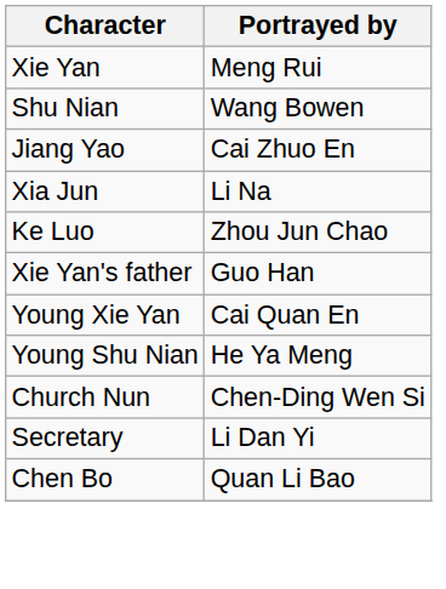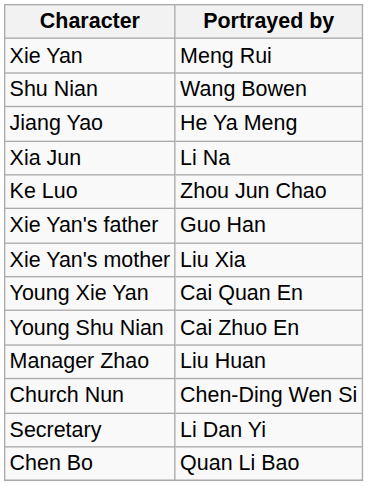 <table class="wikitable sortable">
 <tr>
 <th>Character</th>
 <th>Portrayed by</th>
 </tr>
 <tr>
 <td>Xie Yan</td>
 <td>Meng Rui</td>
 </tr>
 <tr>
 <td>Shu Nian</td>
 <td>Wang Bowen</td>
 </tr>
 <tr>
 <td>Jiang Yao</td>
-<td>Cai Zhuo En</td>
+<td>He Ya Meng</td>
 </tr>
 <tr>
 <td>Xia Jun</td>
 <td>Li Na</td>
 </tr>
 <tr>
 <td>Ke Luo</td>
 <td>Zhou Jun Chao</td>
 </tr>
 <tr>
 <td>Xie Yan's father</td>
 <td>Guo Han</td>
 </tr>
 <tr>
+<td>Xie Yan's mother</td>
+<td>Liu Xia</td>
+</tr>
+<tr>
 <td>Young Xie Yan</td>
 <td>Cai Quan En</td>
 </tr>
 <tr>
 <td>Young Shu Nian</td>
-<td>He Ya Meng</td>
+<td>Cai Zhuo En</td>
+</tr>
+<tr>
+<td>Manager Zhao</td>
+<td>Liu Huan</td>
 </tr>
 <tr>
 <td>Church Nun</td>
 <td>Chen-Ding Wen Si</td>
 </tr>
 <tr>
 <td>Secretary</td>
 <td>Li Dan Yi</td>
 </tr>
 <tr>
 <td>Chen Bo</td>
 <td>Quan Li Bao</td>
 </tr>
 <tr>
 </tr>
 </table>
